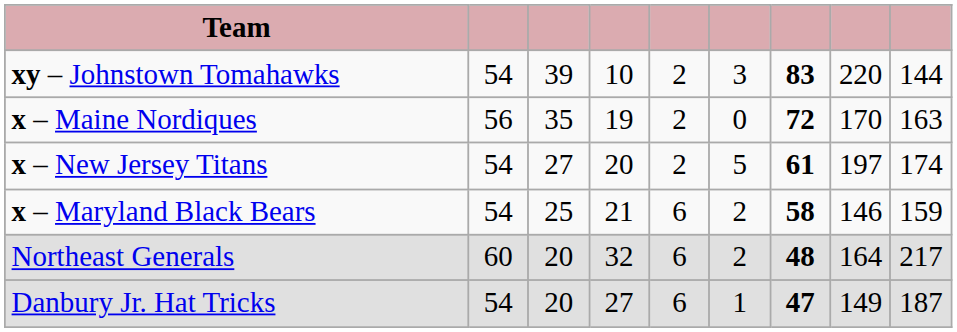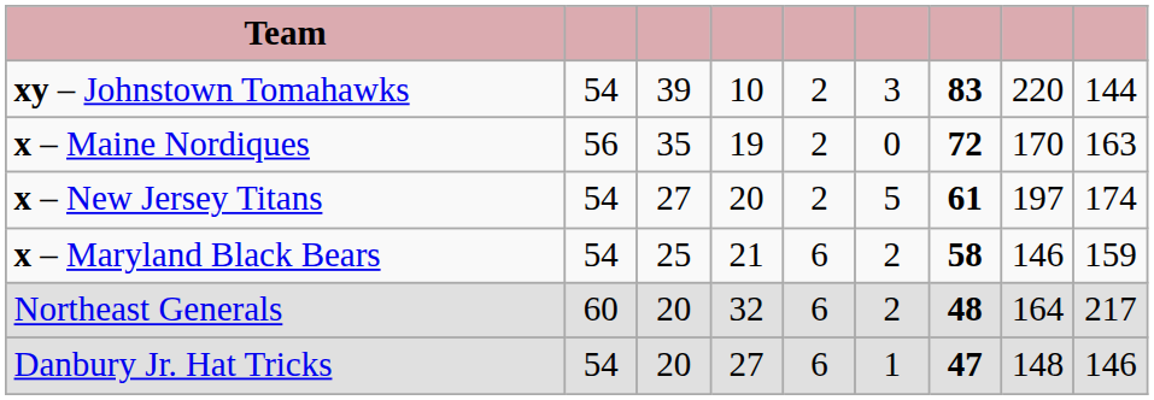 <table class="wikitable" style="text-align:center">
 <tr>
 <th style="background:#dbabb0; width:46%;">Team</th>
 <th style="background:#dbabb0; width:6%;"></th>
 <th style="background:#dbabb0; width:6%;"></th>
 <th style="background:#dbabb0; width:6%;"></th>
 <th style="background:#dbabb0; width:6%;"></th>
 <th style="background:#dbabb0; width:6%;"></th>
 <th style="background:#dbabb0; width:6%;"></th>
 <th style="background:#dbabb0; width:6%;"></th>
 <th style="background:#dbabb0; width:6%;"></th>
 </tr>
 <tr>
 <td align=left><strong>xy</strong> – <a href='#'>Johnstown Tomahawks</a></td>
 <td>54</td>
 <td>39</td>
 <td>10</td>
 <td>2</td>
 <td>3</td>
 <td><strong>83</strong></td>
 <td>220</td>
 <td>144</td>
 </tr>
 <tr>
 <td align=left><strong>x</strong> – <a href='#'>Maine Nordiques</a></td>
 <td>56</td>
 <td>35</td>
 <td>19</td>
 <td>2</td>
 <td>0</td>
 <td><strong>72</strong></td>
 <td>170</td>
 <td>163</td>
 </tr>
 <tr>
 <td align=left><strong>x</strong> – <a href='#'>New Jersey Titans</a></td>
 <td>54</td>
 <td>27</td>
 <td>20</td>
 <td>2</td>
 <td>5</td>
 <td><strong>61</strong></td>
 <td>197</td>
 <td>174</td>
 </tr>
 <tr>
 <td align=left><strong>x</strong> – <a href='#'>Maryland Black Bears</a></td>
 <td>54</td>
 <td>25</td>
 <td>21</td>
 <td>6</td>
 <td>2</td>
 <td><strong>58</strong></td>
 <td>146</td>
 <td>159</td>
 </tr>
 <tr bgcolor=e0e0e0>
 <td align=left><a href='#'>Northeast Generals</a></td>
 <td>60</td>
 <td>20</td>
 <td>32</td>
 <td>6</td>
 <td>2</td>
 <td><strong>48</strong></td>
 <td>164</td>
 <td>217</td>
 </tr>
 <tr bgcolor=e0e0e0>
 <td align=left><a href='#'>Danbury Jr. Hat Tricks</a></td>
 <td>54</td>
 <td>20</td>
 <td>27</td>
 <td>6</td>
 <td>1</td>
 <td><strong>47</strong></td>
-<td>149</td>
-<td>187</td>
+<td>148</td>
+<td>146</td>
 </tr>
 </table>
